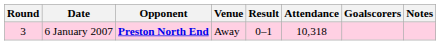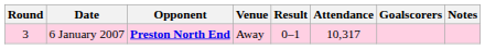 <table class="wikitable">
 <tr>
 <th>Round</th>
 <th>Date</th>
 <th>Opponent</th>
 <th>Venue</th>
 <th>Result</th>
 <th>Attendance</th>
 <th>Goalscorers</th>
 <th>Notes</th>
 </tr>
 <tr bgcolor="#ffd0e3">
 <td align="center">3</td>
 <td>6 January 2007</td>
 <td><strong><a href='#'>Preston North End</a></strong></td>
 <td>Away</td>
 <td align="center">0–1</td>
-<td align="center">10,318</td>
+<td align="center">10,317</td>
 <td></td>
 <td></td>
 </tr>
 </table>
